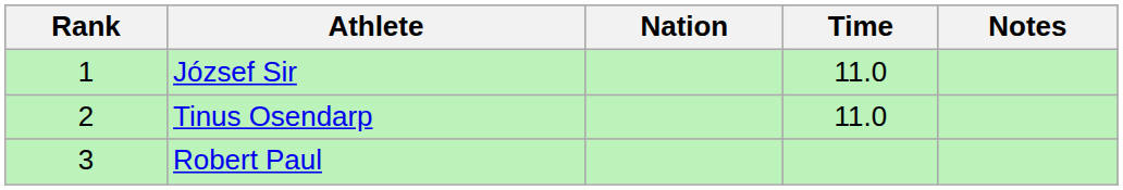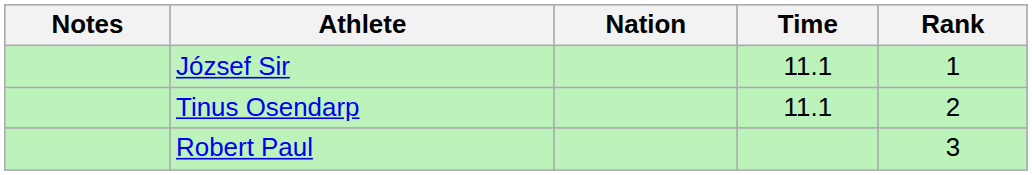 <table class="wikitable sortable" style="text-align:center;width: 50%">
 <tr>
-<th scope="col">Rank</th>
+<th scope="col">Notes</th>
 <th scope="col">Athlete</th>
 <th scope="col">Nation</th>
 <th scope="col">Time</th>
-<th scope="col">Notes</th>
+<th scope="col">Rank</th>
 </tr>
 <tr bgcolor=bbf3bb>
-<td>1</td>
+<td></td>
 <td align=left><a href='#'>József Sir</a></td>
 <td align=left></td>
-<td>11.0</td>
-<td></td>
+<td>11.1</td>
+<td>1</td>
 </tr>
 <tr bgcolor=bbf3bb>
-<td>2</td>
+<td></td>
 <td align=left><a href='#'>Tinus Osendarp</a></td>
 <td align=left></td>
-<td>11.0</td>
-<td></td>
+<td>11.1</td>
+<td>2</td>
 </tr>
 <tr bgcolor=bbf3bb>
-<td>3</td>
+<td></td>
 <td align=left><a href='#'>Robert Paul</a></td>
 <td align=left></td>
 <td></td>
-<td></td>
+<td>3</td>
 </tr>
 </table>
